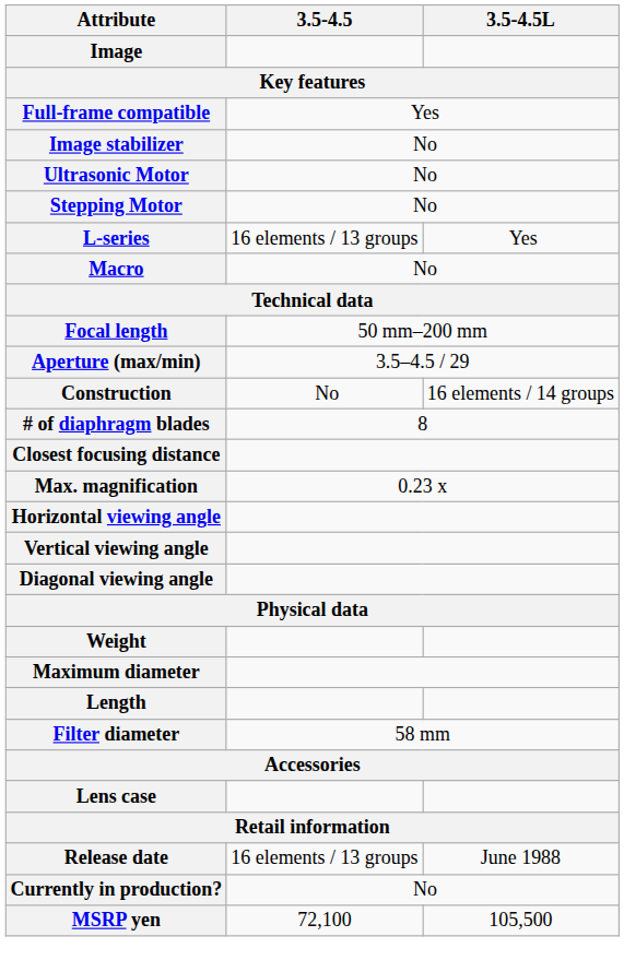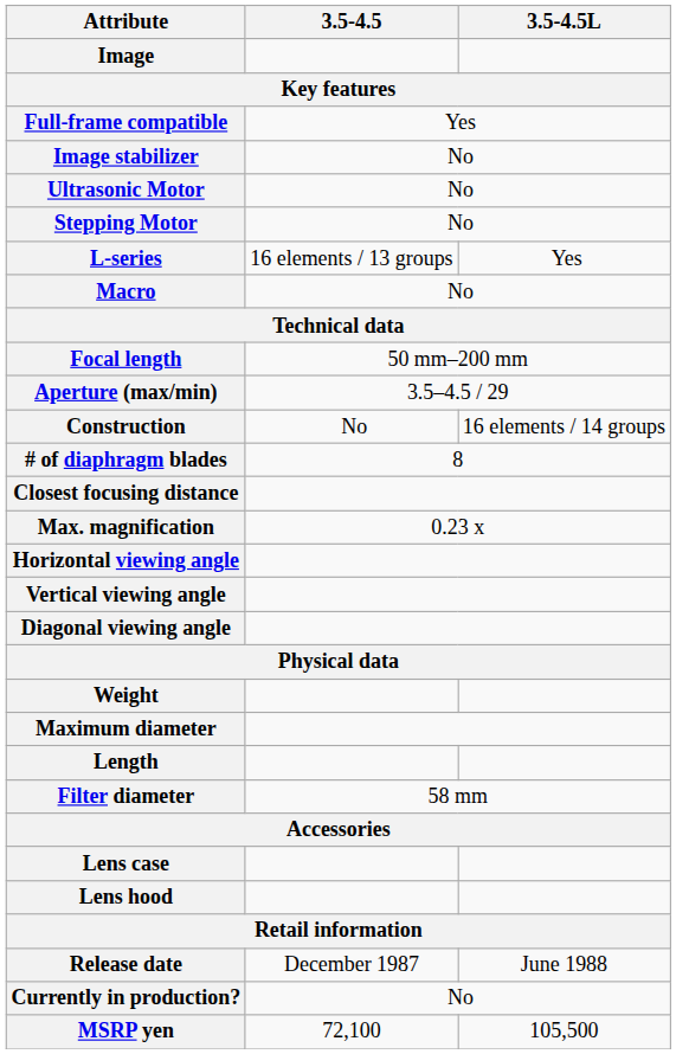 <table class="wikitable" style="margin:1em auto; text-align:center">
 <tr>
 <th>Attribute</th>
 <th>3.5-4.5</th>
 <th>3.5-4.5L</th>
 </tr>
 <tr>
 <th>Image</th>
 <td></td>
 <td></td>
 </tr>
 <tr>
 <th colspan=3>Key features</th>
 </tr>
 <tr>
 <th><a href='#'>Full-frame compatible</a></th>
 <td colspan=2> Yes</td>
 </tr>
 <tr>
 <th><a href='#'>Image stabilizer</a></th>
 <td colspan=2> No</td>
 </tr>
 <tr>
 <th><a href='#'>Ultrasonic Motor</a></th>
 <td colspan=2> No</td>
 </tr>
 <tr>
 <th><a href='#'>Stepping Motor</a></th>
 <td colspan=2> No</td>
 </tr>
 <tr>
 <th><a href='#'>L-series</a></th>
 <td>16 elements / 13 groups</td>
 <td> Yes</td>
 </tr>
 <tr>
 <th><a href='#'>Macro</a></th>
 <td colspan=2> No</td>
 </tr>
 <tr>
 <th colspan=3>Technical data</th>
 </tr>
 <tr>
 <th><a href='#'>Focal length</a></th>
 <td colspan=2>50 mm–200 mm</td>
 </tr>
 <tr>
 <th><a href='#'>Aperture</a> (max/min)</th>
 <td colspan=2>3.5–4.5 / 29</td>
 </tr>
 <tr>
 <th>Construction</th>
 <td colspan=1> No</td>
 <td>16 elements / 14 groups</td>
 </tr>
 <tr>
 <th># of <a href='#'>diaphragm</a> blades</th>
 <td colspan=2>8</td>
 </tr>
 <tr>
 <th>Closest focusing distance</th>
 <td colspan=2></td>
 </tr>
 <tr>
 <th>Max. magnification</th>
 <td colspan=2>0.23 x</td>
 </tr>
 <tr>
 <th>Horizontal <a href='#'>viewing angle</a></th>
 <td colspan=2></td>
 </tr>
 <tr>
 <th>Vertical viewing angle</th>
 <td colspan=2></td>
 </tr>
 <tr>
 <th>Diagonal viewing angle</th>
 <td colspan=2></td>
 </tr>
 <tr>
 <th colspan=3>Physical data</th>
 </tr>
 <tr>
 <th>Weight</th>
 <td></td>
 <td></td>
 </tr>
 <tr>
 <th>Maximum diameter</th>
 <td colspan=2></td>
 </tr>
 <tr>
 <th>Length</th>
 <td></td>
 <td></td>
 </tr>
 <tr>
 <th><a href='#'>Filter</a> diameter</th>
 <td colspan=2>58 mm</td>
 </tr>
 <tr>
 <th colspan=3>Accessories</th>
 </tr>
 <tr>
 <th>Lens case</th>
 <td></td>
 <td></td>
 </tr>
 <tr>
+<th>Lens hood</th>
+<td></td>
+<td></td>
+</tr>
+<tr>
 <th colspan=3>Retail information</th>
 </tr>
 <tr>
 <th>Release date</th>
-<td>16 elements / 13 groups</td>
+<td>December 1987</td>
 <td>June 1988</td>
 </tr>
 <tr>
 <th>Currently in production?</th>
 <td colspan=2> No</td>
 </tr>
 <tr>
 <th><a href='#'>MSRP</a> yen</th>
 <td>72,100</td>
 <td>105,500</td>
 </tr>
 </table>
